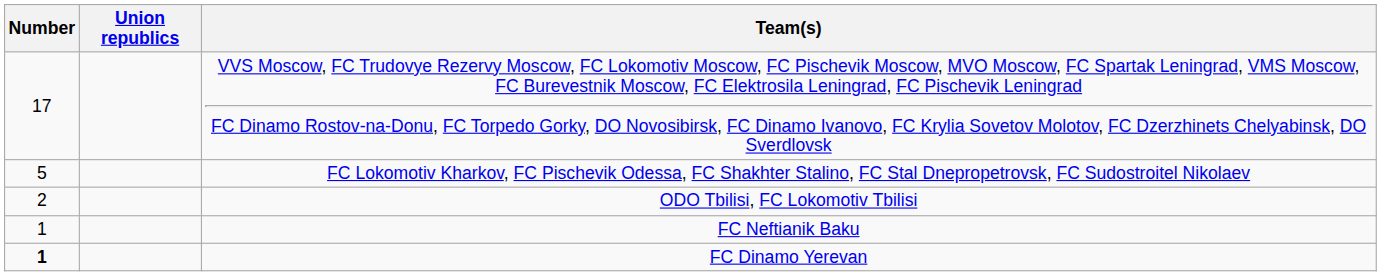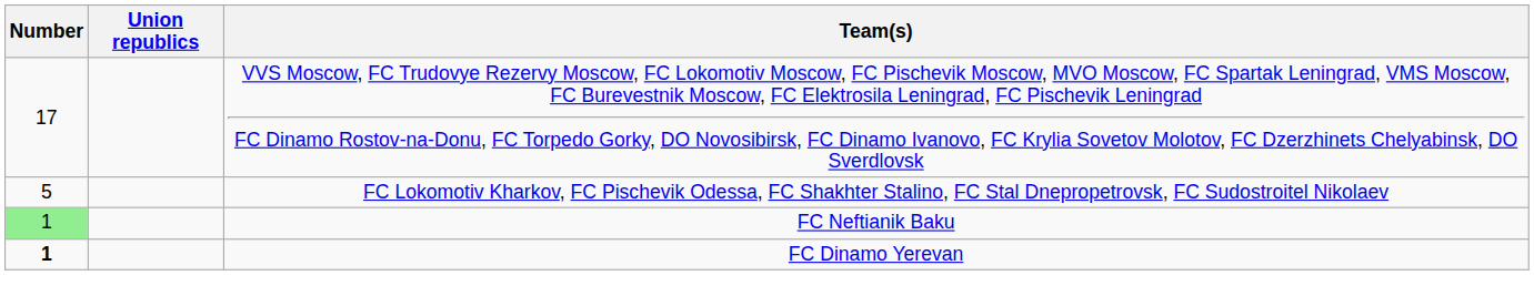 <table class="wikitable" style="text-align:center">
 <tr>
 <th>Number</th>
 <th><a href='#'>Union republics</a></th>
 <th>Team(s)</th>
 </tr>
 <tr>
 <td rowspan="1">17</td>
 <td align="left"></td>
 <td><a href='#'>VVS Moscow</a>, <a href='#'>FC Trudovye Rezervy Moscow</a>, <a href='#'>FC Lokomotiv Moscow</a>, <a href='#'>FC Pischevik Moscow</a>, <a href='#'>MVO Moscow</a>, <a href='#'>FC Spartak Leningrad</a>, <a href='#'>VMS Moscow</a>, <a href='#'>FC Burevestnik Moscow</a>, <a href='#'>FC Elektrosila Leningrad</a>, <a href='#'>FC Pischevik Leningrad</a><hr><a href='#'>FC Dinamo Rostov-na-Donu</a>, <a href='#'>FC Torpedo Gorky</a>, <a href='#'>DO Novosibirsk</a>, <a href='#'>FC Dinamo Ivanovo</a>, <a href='#'>FC Krylia Sovetov Molotov</a>, <a href='#'>FC Dzerzhinets Chelyabinsk</a>, <a href='#'>DO Sverdlovsk</a></td>
 </tr>
 <tr>
 <td rowspan="1">5</td>
 <td align="left"></td>
 <td><a href='#'>FC Lokomotiv Kharkov</a>, <a href='#'>FC Pischevik Odessa</a>, <a href='#'>FC Shakhter Stalino</a>, <a href='#'>FC Stal Dnepropetrovsk</a>, <a href='#'>FC Sudostroitel Nikolaev</a></td>
 </tr>
 <tr>
-<td rowspan="1">2</td>
-<td align="left"></td>
-<td><a href='#'>ODO Tbilisi</a>, <a href='#'>FC Lokomotiv Tbilisi</a></td>
-</tr>
-<tr>
-<td rowspan="1">1</td>
+<td rowspan="1" style="background: lightgreen;">1</td>
 <td align="left"></td>
 <td><a href='#'>FC Neftianik Baku</a></td>
 </tr>
 <tr>
 <td rowspan="1"><strong>1</strong></td>
 <td align="left"></td>
 <td><a href='#'>FC Dinamo Yerevan</a></td>
 </tr>
 </table>
